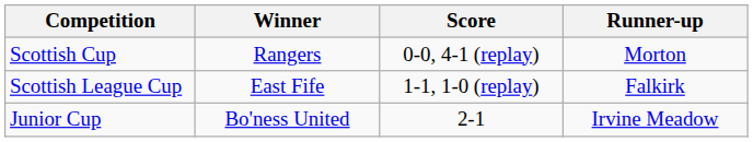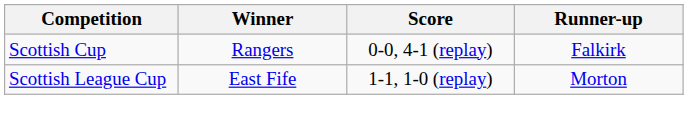 <table class="wikitable" style="text-align: center;">
 <tr>
 <th width=140>Competition</th>
 <th width=135>Winner</th>
 <th width=135>Score</th>
 <th width=135>Runner-up</th>
 </tr>
 <tr>
 <td align=left><a href='#'>Scottish Cup</a></td>
 <td><a href='#'>Rangers</a></td>
 <td align=center>0-0, 4-1 (<a href='#'>replay</a>)</td>
-<td><a href='#'>Morton</a></td>
+<td><a href='#'>Falkirk</a></td>
 </tr>
 <tr>
 <td align=left><a href='#'>Scottish League Cup</a></td>
 <td><a href='#'>East Fife</a></td>
 <td align=center>1-1, 1-0 (<a href='#'>replay</a>)</td>
-<td><a href='#'>Falkirk</a></td>
-</tr>
-<tr>
-<td align=left><a href='#'>Junior Cup</a></td>
-<td><a href='#'>Bo'ness United</a></td>
-<td align=center>2-1</td>
-<td><a href='#'>Irvine Meadow</a></td>
+<td><a href='#'>Morton</a></td>
 </tr>
 </table>
